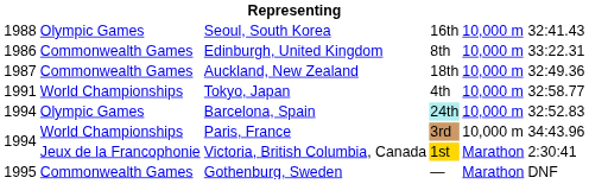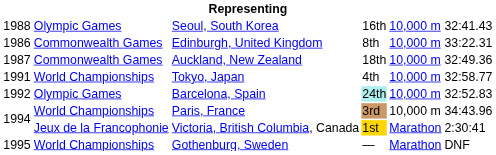 <table>
 <tr>
 <th colspan="6">Representing </th>
 </tr>
 <tr>
 <td>1988</td>
 <td><a href='#'>Olympic Games</a></td>
 <td><a href='#'>Seoul, South Korea</a></td>
 <td>16th</td>
 <td><a href='#'>10,000 m</a></td>
 <td>32:41.43</td>
 </tr>
 <tr>
 <td>1986</td>
 <td><a href='#'>Commonwealth Games</a></td>
 <td><a href='#'>Edinburgh, United Kingdom</a></td>
 <td>8th</td>
 <td><a href='#'>10,000 m</a></td>
 <td>33:22.31</td>
 </tr>
 <tr>
 <td>1987</td>
 <td><a href='#'>Commonwealth Games</a></td>
 <td><a href='#'>Auckland, New Zealand</a></td>
 <td>18th</td>
 <td><a href='#'>10,000 m</a></td>
 <td>32:49.36</td>
 </tr>
 <tr>
 <td>1991</td>
 <td><a href='#'>World Championships</a></td>
 <td><a href='#'>Tokyo, Japan</a></td>
 <td>4th</td>
 <td><a href='#'>10,000 m</a></td>
 <td>32:58.77</td>
 </tr>
 <tr>
-<td>1994</td>
+<td>1992</td>
 <td><a href='#'>Olympic Games</a></td>
 <td><a href='#'>Barcelona, Spain</a></td>
 <td style="background: paleturquoise;">24th</td>
 <td><a href='#'>10,000 m</a></td>
 <td>32:52.83</td>
 </tr>
 <tr>
 <td rowspan=2>1994</td>
 <td><a href='#'>World Championships</a></td>
 <td><a href='#'>Paris, France</a></td>
 <td bgcolor="cc9966">3rd</td>
 <td>10,000 m</td>
 <td>34:43.96</td>
 </tr>
 <tr>
 <td><a href='#'>Jeux de la Francophonie</a></td>
 <td><a href='#'>Victoria, British Columbia</a>, Canada</td>
 <td bgcolor="gold">1st</td>
 <td><a href='#'>Marathon</a></td>
 <td>2:30:41</td>
 </tr>
 <tr>
 <td>1995</td>
-<td><a href='#'>Commonwealth Games</a></td>
+<td><a href='#'>World Championships</a></td>
 <td><a href='#'>Gothenburg, Sweden</a></td>
 <td>—</td>
 <td><a href='#'>Marathon</a></td>
 <td>DNF</td>
 </tr>
 </table>
